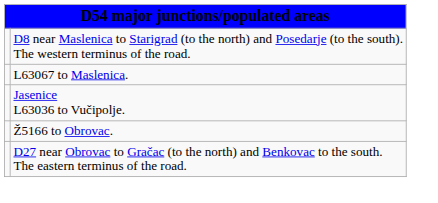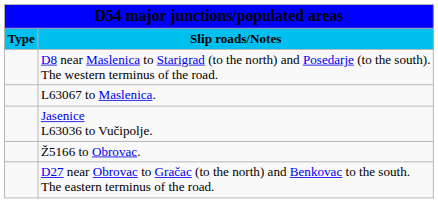 <table class="wikitable">
 <tr>
 <td colspan=2 bgcolor=blue align=center style=margin-top:15><span><big><strong>D54 major junctions/populated areas</strong></big></span></td>
+</tr>
+<tr>
+<td align=center bgcolor=00c0f0><strong>Type</strong></td>
+<td align=center bgcolor=00c0f0><strong>Slip roads/Notes</strong></td>
 </tr>
 <tr>
 <td></td>
 <td> <a href='#'>D8</a> near <a href='#'>Maslenica</a> to <a href='#'>Starigrad</a> (to the north) and <a href='#'>Posedarje</a> (to the south).<br>The western terminus of the road.</td>
 </tr>
 <tr>
 <td></td>
 <td>L63067 to <a href='#'>Maslenica</a>.</td>
 </tr>
 <tr>
 <td></td>
 <td><a href='#'>Jasenice</a><br>L63036 to Vučipolje.</td>
 </tr>
 <tr>
 <td></td>
 <td>Ž5166 to <a href='#'>Obrovac</a>.</td>
 </tr>
 <tr>
 <td></td>
 <td> <a href='#'>D27</a> near <a href='#'>Obrovac</a> to <a href='#'>Gračac</a> (to the north) and <a href='#'>Benkovac</a> to the south.<br>The eastern terminus of the road.</td>
 </tr>
 </table>
